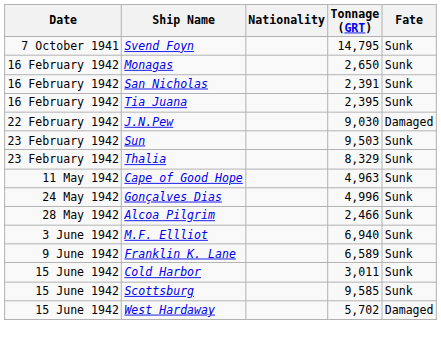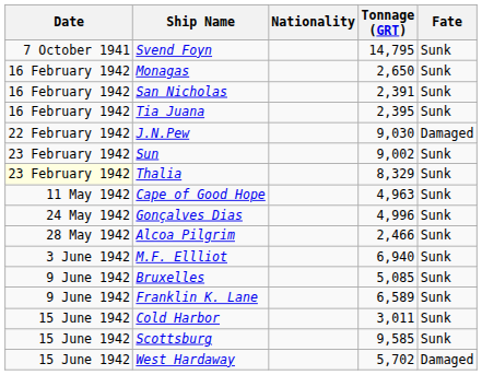 <table class="wikitable sortable" style="margin: 1em auto 1em auto;">
 <tr>
 <th>Date</th>
 <th>Ship Name</th>
 <th>Nationality</th>
 <th>Tonnage<br>(<a href='#'>GRT</a>)</th>
 <th>Fate</th>
 </tr>
 <tr>
 <td align="right">7 October 1941</td>
 <td align="left"><a href='#'><em>Svend Foyn</em></a></td>
 <td align="left"></td>
 <td align="right">14,795</td>
 <td align="left">Sunk</td>
 </tr>
 <tr>
 <td align="right">16 February 1942</td>
 <td align="left"><a href='#'><em>Monagas</em></a></td>
 <td align="left"></td>
 <td align="right">2,650</td>
 <td align="left">Sunk</td>
 </tr>
 <tr>
 <td align="right">16 February 1942</td>
 <td align="left"><a href='#'><em>San Nicholas</em></a></td>
 <td align="left"></td>
 <td align="right">2,391</td>
 <td align="left">Sunk</td>
 </tr>
 <tr>
 <td align="right">16 February 1942</td>
 <td align="left"><a href='#'><em>Tia Juana</em></a></td>
 <td align="left"></td>
 <td align="right">2,395</td>
 <td align="left">Sunk</td>
 </tr>
 <tr>
 <td align="right">22 February 1942</td>
 <td align="left"><a href='#'><em>J.N.Pew</em></a></td>
 <td align="left"></td>
 <td align="right">9,030</td>
 <td align="left">Damaged</td>
 </tr>
 <tr>
 <td align="right">23 February 1942</td>
 <td align="left"><a href='#'><em>Sun</em></a></td>
 <td align="left"></td>
-<td align="right">9,503</td>
+<td align="right">9,002</td>
 <td align="left">Sunk</td>
 </tr>
 <tr>
-<td align="right">23 February 1942</td>
+<td align="right" style="background: lightyellow;">23 February 1942</td>
 <td align="left"><a href='#'><em>Thalia</em></a></td>
 <td align="left"></td>
 <td align="right">8,329</td>
 <td align="left">Sunk</td>
 </tr>
 <tr>
 <td align="right">11 May 1942</td>
 <td align="left"><a href='#'><em>Cape of Good Hope</em></a></td>
 <td align="left"></td>
 <td align="right">4,963</td>
 <td align="left">Sunk</td>
 </tr>
 <tr>
 <td align="right">24 May 1942</td>
 <td align="left"><a href='#'><em>Gonçalves Dias</em></a></td>
 <td align="left"></td>
 <td align="right">4,996</td>
 <td align="left">Sunk</td>
 </tr>
 <tr>
 <td align="right">28 May 1942</td>
 <td align="left"><a href='#'><em>Alcoa Pilgrim</em></a></td>
 <td align="left"></td>
 <td align="right">2,466</td>
 <td align="left">Sunk</td>
 </tr>
 <tr>
 <td align="right">3 June 1942</td>
 <td align="left"><a href='#'><em>M.F. Ellliot</em></a></td>
 <td align="left"></td>
 <td align="right">6,940</td>
 <td align="left">Sunk</td>
 </tr>
 <tr>
 <td align="right">9 June 1942</td>
+<td align="left"><a href='#'><em>Bruxelles</em></a></td>
+<td align="left"></td>
+<td align="right">5,085</td>
+<td align="left">Sunk</td>
+</tr>
+<tr>
+<td align="right">9 June 1942</td>
 <td align="left"><a href='#'><em>Franklin K. Lane</em></a></td>
 <td align="left"></td>
 <td align="right">6,589</td>
 <td align="left">Sunk</td>
 </tr>
 <tr>
 <td align="right">15 June 1942</td>
 <td align="left"><a href='#'><em>Cold Harbor</em></a></td>
 <td align="left"></td>
 <td align="right">3,011</td>
 <td align="left">Sunk</td>
 </tr>
 <tr>
 <td align="right">15 June 1942</td>
 <td align="left"><a href='#'><em>Scottsburg</em></a></td>
 <td align="left"></td>
 <td align="right">9,585</td>
 <td align="left">Sunk</td>
 </tr>
 <tr>
 <td align="right">15 June 1942</td>
 <td align="left"><a href='#'><em>West Hardaway</em></a></td>
 <td align="left"></td>
 <td align="right">5,702</td>
 <td align="left">Damaged</td>
 </tr>
 </table>
